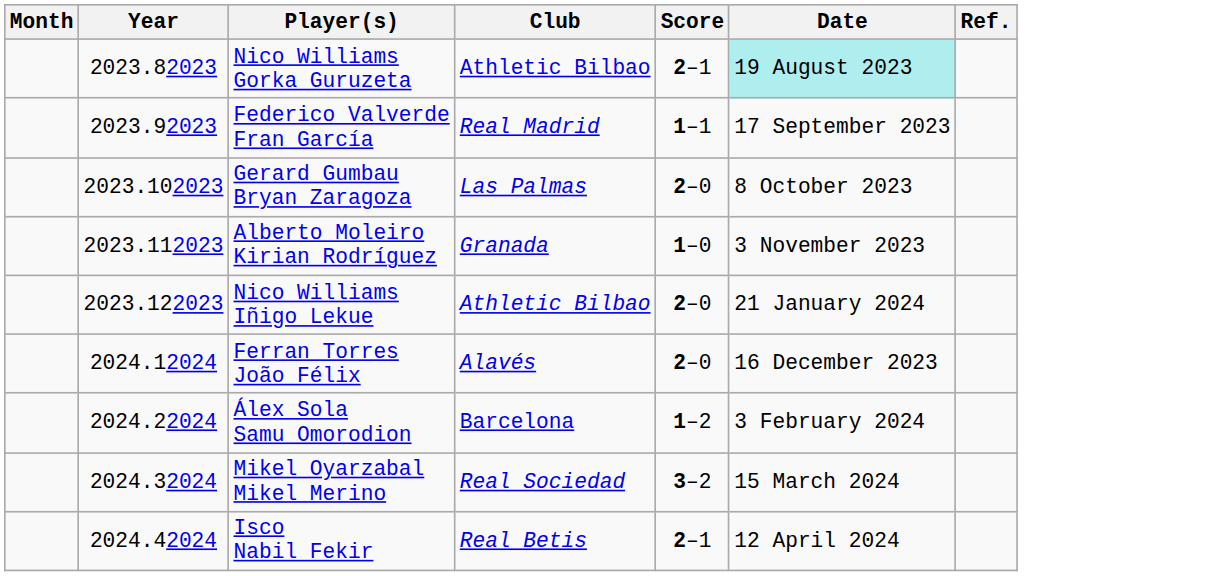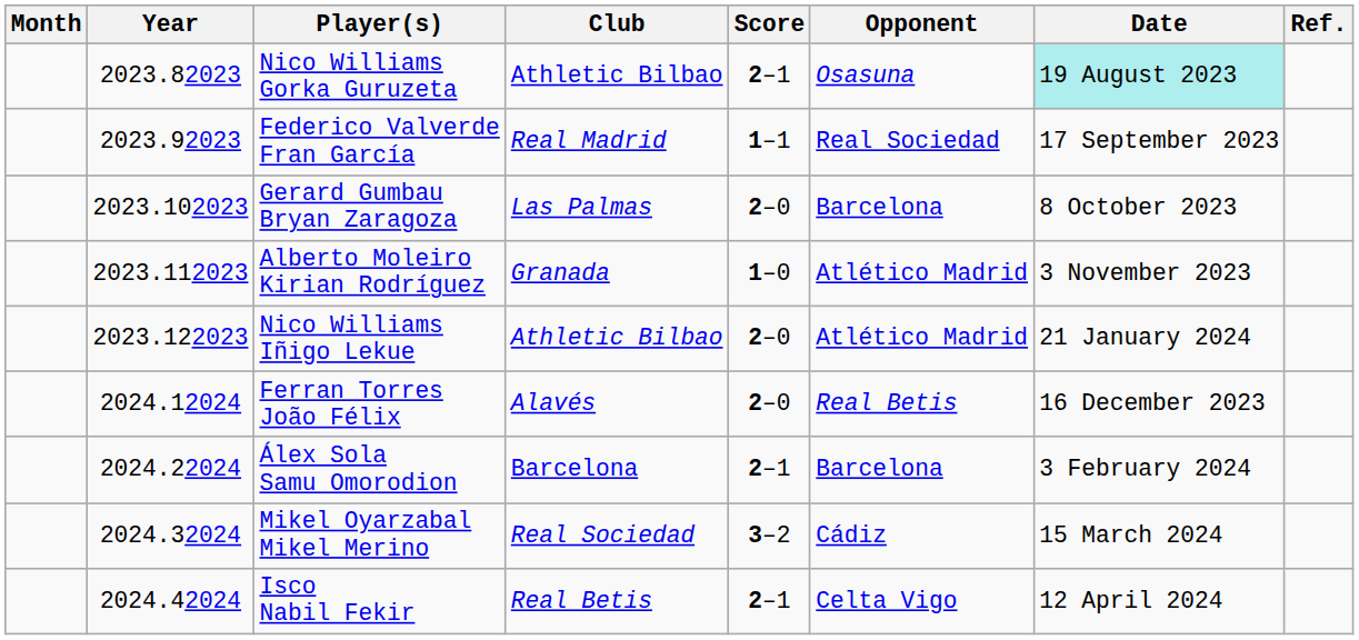 <table class="wikitable sortable">
 <tr>
 <th>Month</th>
 <th>Year</th>
 <th>Player(s)</th>
 <th>Club</th>
 <th>Score</th>
+<th>Opponent</th>
 <th>Date</th>
 <th class="unsortable">Ref.</th>
 </tr>
 <tr>
 <td></td>
 <td align=center><span>2023.8</span><a href='#'>2023</a></td>
 <td> <a href='#'>Nico Williams</a><br> <a href='#'>Gorka Guruzeta</a></td>
 <td><a href='#'>Athletic Bilbao</a></td>
 <td align=center><strong>2</strong>–1</td>
+<td><em><a href='#'>Osasuna</a></em></td>
 <td style="background: paleturquoise;">19 August 2023</td>
 <td align="center"></td>
 </tr>
 <tr>
 <td></td>
 <td align=center><span>2023.9</span><a href='#'>2023</a></td>
 <td> <a href='#'>Federico Valverde</a><br> <a href='#'>Fran García</a></td>
 <td><em><a href='#'>Real Madrid</a></em></td>
 <td align=center><strong>1</strong>–1</td>
+<td><a href='#'>Real Sociedad</a></td>
 <td>17 September 2023</td>
 <td align="center"></td>
 </tr>
 <tr>
 <td></td>
 <td align=center><span>2023.10</span><a href='#'>2023</a></td>
 <td> <a href='#'>Gerard Gumbau</a><br> <a href='#'>Bryan Zaragoza</a></td>
 <td><em><a href='#'>Las Palmas</a></em></td>
 <td align=center><strong>2</strong>–0</td>
+<td><a href='#'>Barcelona</a></td>
 <td>8 October 2023</td>
 <td align="center"></td>
 </tr>
 <tr>
 <td></td>
 <td align=center><span>2023.11</span><a href='#'>2023</a></td>
 <td> <a href='#'>Alberto Moleiro</a><br> <a href='#'>Kirian Rodríguez</a></td>
 <td><em><a href='#'>Granada</a></em></td>
 <td align=center><strong>1</strong>–0</td>
+<td><a href='#'>Atlético Madrid</a></td>
 <td>3 November 2023</td>
 <td align="center"></td>
 </tr>
 <tr>
 <td></td>
 <td align=center><span>2023.12</span><a href='#'>2023</a></td>
 <td> <a href='#'>Nico Williams</a><br> <a href='#'>Iñigo Lekue</a></td>
 <td><em><a href='#'>Athletic Bilbao</a></em></td>
 <td align=center><strong>2</strong>–0</td>
+<td><a href='#'>Atlético Madrid</a></td>
 <td>21 January 2024</td>
 <td align="center"></td>
 </tr>
 <tr>
 <td></td>
 <td align=center><span>2024.1</span><a href='#'>2024</a></td>
 <td> <a href='#'>Ferran Torres</a><br> <a href='#'>João Félix</a></td>
 <td><em><a href='#'>Alavés</a></em></td>
 <td align=center><strong>2</strong>–0</td>
+<td><em><a href='#'>Real Betis</a></em></td>
 <td>16 December 2023</td>
 <td align="center"></td>
 </tr>
 <tr>
 <td></td>
 <td align=center><span>2024.2</span><a href='#'>2024</a></td>
 <td> <a href='#'>Álex Sola</a><br> <a href='#'>Samu Omorodion</a></td>
 <td><a href='#'>Barcelona</a></td>
-<td align=center><strong>1</strong>–2</td>
+<td align=center><strong>2</strong>–1</td>
+<td><a href='#'>Barcelona</a></td>
 <td>3 February 2024</td>
 <td align="center"></td>
 </tr>
 <tr>
 <td></td>
 <td align=center><span>2024.3</span><a href='#'>2024</a></td>
 <td> <a href='#'>Mikel Oyarzabal</a><br> <a href='#'>Mikel Merino</a></td>
 <td><em><a href='#'>Real Sociedad</a></em></td>
 <td align=center><strong>3</strong>–2</td>
+<td><a href='#'>Cádiz</a></td>
 <td>15 March 2024</td>
 <td align="center"></td>
 </tr>
 <tr>
 <td></td>
 <td align=center><span>2024.4</span><a href='#'>2024</a></td>
 <td> <a href='#'>Isco</a><br> <a href='#'>Nabil Fekir</a></td>
 <td><em><a href='#'>Real Betis</a></em></td>
 <td align=center><strong>2</strong>–1</td>
+<td><a href='#'>Celta Vigo</a></td>
 <td>12 April 2024</td>
 <td align="center"></td>
 </tr>
 </table>
